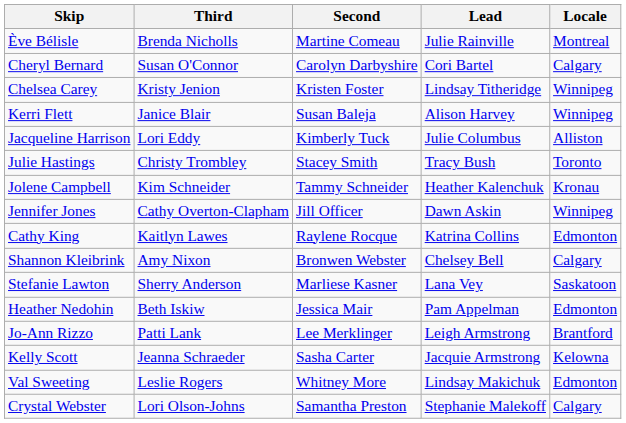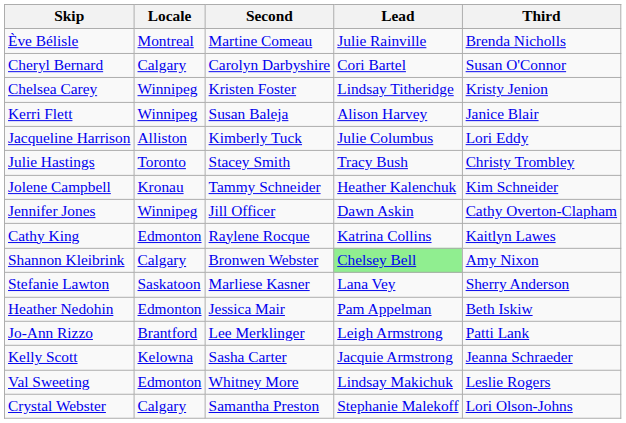 <table class="wikitable">
 <tr>
 <th>Skip</th>
-<th>Third</th>
+<th>Locale</th>
 <th>Second</th>
 <th>Lead</th>
-<th>Locale</th>
+<th>Third</th>
 </tr>
 <tr>
 <td><a href='#'>Ève Bélisle</a></td>
-<td><a href='#'>Brenda Nicholls</a></td>
+<td><a href='#'>Montreal</a></td>
 <td><a href='#'>Martine Comeau</a></td>
 <td><a href='#'>Julie Rainville</a></td>
-<td><a href='#'>Montreal</a></td>
+<td><a href='#'>Brenda Nicholls</a></td>
 </tr>
 <tr>
 <td><a href='#'>Cheryl Bernard</a></td>
-<td><a href='#'>Susan O'Connor</a></td>
+<td><a href='#'>Calgary</a></td>
 <td><a href='#'>Carolyn Darbyshire</a></td>
 <td><a href='#'>Cori Bartel</a></td>
-<td><a href='#'>Calgary</a></td>
+<td><a href='#'>Susan O'Connor</a></td>
 </tr>
 <tr>
 <td><a href='#'>Chelsea Carey</a></td>
-<td><a href='#'>Kristy Jenion</a></td>
+<td><a href='#'>Winnipeg</a></td>
 <td><a href='#'>Kristen Foster</a></td>
 <td><a href='#'>Lindsay Titheridge</a></td>
-<td><a href='#'>Winnipeg</a></td>
+<td><a href='#'>Kristy Jenion</a></td>
 </tr>
 <tr>
 <td><a href='#'>Kerri Flett</a></td>
-<td><a href='#'>Janice Blair</a></td>
+<td><a href='#'>Winnipeg</a></td>
 <td><a href='#'>Susan Baleja</a></td>
 <td><a href='#'>Alison Harvey</a></td>
-<td><a href='#'>Winnipeg</a></td>
+<td><a href='#'>Janice Blair</a></td>
 </tr>
 <tr>
 <td><a href='#'>Jacqueline Harrison</a></td>
-<td><a href='#'>Lori Eddy</a></td>
+<td><a href='#'>Alliston</a></td>
 <td><a href='#'>Kimberly Tuck</a></td>
 <td><a href='#'>Julie Columbus</a></td>
-<td><a href='#'>Alliston</a></td>
+<td><a href='#'>Lori Eddy</a></td>
 </tr>
 <tr>
 <td><a href='#'>Julie Hastings</a></td>
-<td><a href='#'>Christy Trombley</a></td>
+<td><a href='#'>Toronto</a></td>
 <td><a href='#'>Stacey Smith</a></td>
 <td><a href='#'>Tracy Bush</a></td>
-<td><a href='#'>Toronto</a></td>
+<td><a href='#'>Christy Trombley</a></td>
 </tr>
 <tr>
 <td><a href='#'>Jolene Campbell</a></td>
-<td><a href='#'>Kim Schneider</a></td>
+<td><a href='#'>Kronau</a></td>
 <td><a href='#'>Tammy Schneider</a></td>
 <td><a href='#'>Heather Kalenchuk</a></td>
-<td><a href='#'>Kronau</a></td>
+<td><a href='#'>Kim Schneider</a></td>
 </tr>
 <tr>
 <td><a href='#'>Jennifer Jones</a></td>
-<td><a href='#'>Cathy Overton-Clapham</a></td>
+<td><a href='#'>Winnipeg</a></td>
 <td><a href='#'>Jill Officer</a></td>
 <td><a href='#'>Dawn Askin</a></td>
-<td><a href='#'>Winnipeg</a></td>
+<td><a href='#'>Cathy Overton-Clapham</a></td>
 </tr>
 <tr>
 <td><a href='#'>Cathy King</a></td>
-<td><a href='#'>Kaitlyn Lawes</a></td>
+<td><a href='#'>Edmonton</a></td>
 <td><a href='#'>Raylene Rocque</a></td>
 <td><a href='#'>Katrina Collins</a></td>
-<td><a href='#'>Edmonton</a></td>
+<td><a href='#'>Kaitlyn Lawes</a></td>
 </tr>
 <tr>
 <td><a href='#'>Shannon Kleibrink</a></td>
+<td><a href='#'>Calgary</a></td>
+<td><a href='#'>Bronwen Webster</a></td>
+<td style="background: lightgreen;"><a href='#'>Chelsey Bell</a></td>
 <td><a href='#'>Amy Nixon</a></td>
-<td><a href='#'>Bronwen Webster</a></td>
-<td><a href='#'>Chelsey Bell</a></td>
-<td><a href='#'>Calgary</a></td>
 </tr>
 <tr>
 <td><a href='#'>Stefanie Lawton</a></td>
-<td><a href='#'>Sherry Anderson</a></td>
+<td><a href='#'>Saskatoon</a></td>
 <td><a href='#'>Marliese Kasner</a></td>
 <td><a href='#'>Lana Vey</a></td>
-<td><a href='#'>Saskatoon</a></td>
+<td><a href='#'>Sherry Anderson</a></td>
 </tr>
 <tr>
 <td><a href='#'>Heather Nedohin</a></td>
-<td><a href='#'>Beth Iskiw</a></td>
+<td><a href='#'>Edmonton</a></td>
 <td><a href='#'>Jessica Mair</a></td>
 <td><a href='#'>Pam Appelman</a></td>
-<td><a href='#'>Edmonton</a></td>
+<td><a href='#'>Beth Iskiw</a></td>
 </tr>
 <tr>
 <td><a href='#'>Jo-Ann Rizzo</a></td>
-<td><a href='#'>Patti Lank</a></td>
+<td><a href='#'>Brantford</a></td>
 <td><a href='#'>Lee Merklinger</a></td>
 <td><a href='#'>Leigh Armstrong</a></td>
-<td><a href='#'>Brantford</a></td>
+<td><a href='#'>Patti Lank</a></td>
 </tr>
 <tr>
 <td><a href='#'>Kelly Scott</a></td>
-<td><a href='#'>Jeanna Schraeder</a></td>
+<td><a href='#'>Kelowna</a></td>
 <td><a href='#'>Sasha Carter</a></td>
 <td><a href='#'>Jacquie Armstrong</a></td>
-<td><a href='#'>Kelowna</a></td>
+<td><a href='#'>Jeanna Schraeder</a></td>
 </tr>
 <tr>
 <td><a href='#'>Val Sweeting</a></td>
-<td><a href='#'>Leslie Rogers</a></td>
+<td><a href='#'>Edmonton</a></td>
 <td><a href='#'>Whitney More</a></td>
 <td><a href='#'>Lindsay Makichuk</a></td>
-<td><a href='#'>Edmonton</a></td>
+<td><a href='#'>Leslie Rogers</a></td>
 </tr>
 <tr>
 <td><a href='#'>Crystal Webster</a></td>
-<td><a href='#'>Lori Olson-Johns</a></td>
+<td><a href='#'>Calgary</a></td>
 <td><a href='#'>Samantha Preston</a></td>
 <td><a href='#'>Stephanie Malekoff</a></td>
-<td><a href='#'>Calgary</a></td>
+<td><a href='#'>Lori Olson-Johns</a></td>
 </tr>
 </table>
